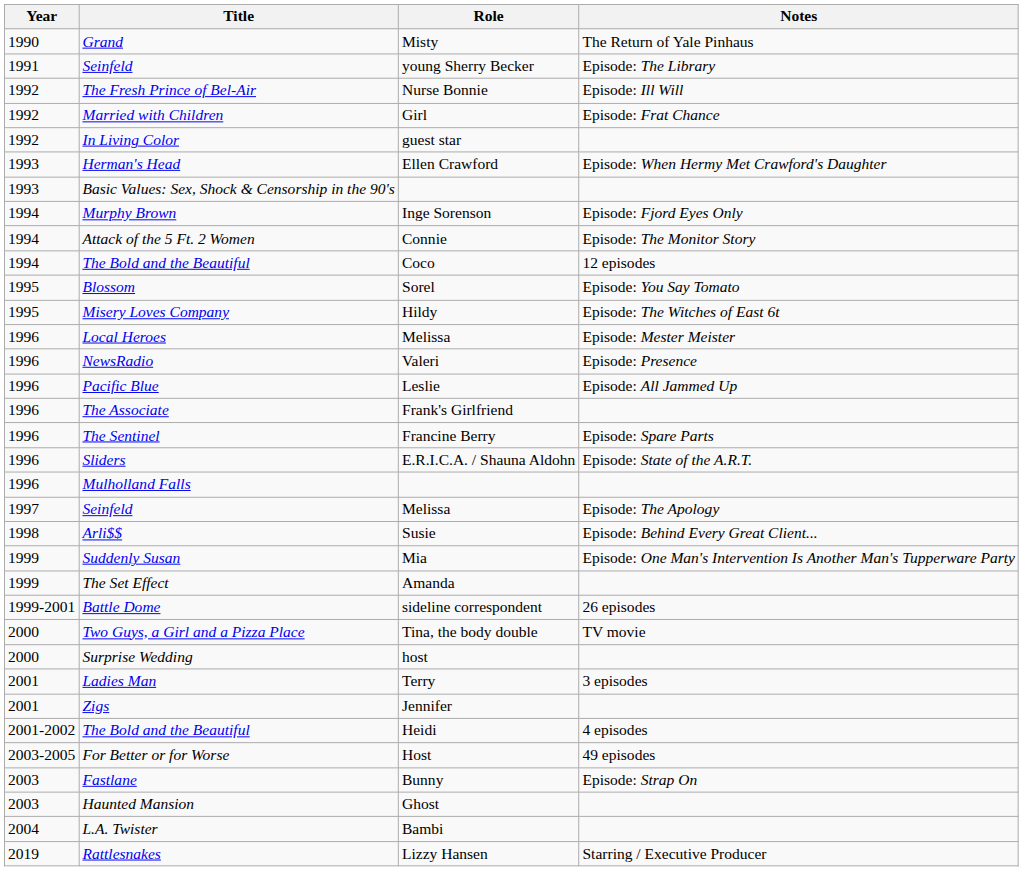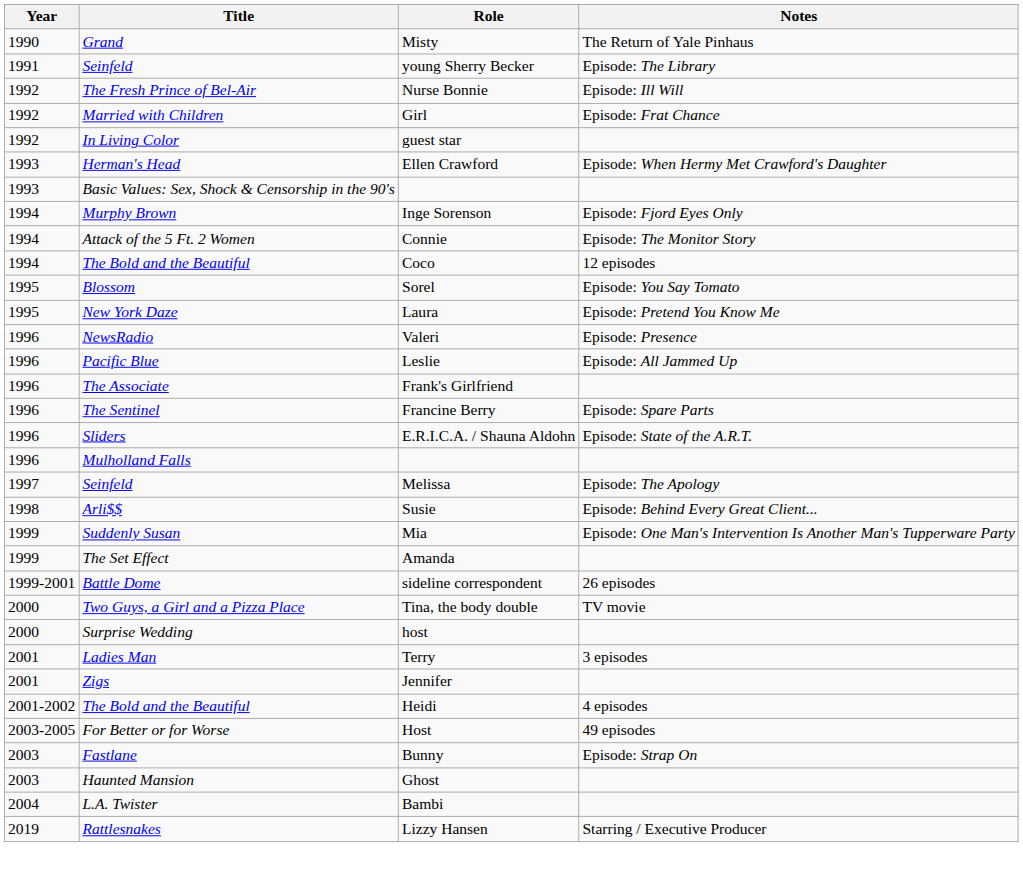 <table class="wikitable sortable">
 <tr>
 <th>Year</th>
 <th>Title</th>
 <th>Role</th>
 <th class="unsortable">Notes</th>
 </tr>
 <tr>
 <td>1990</td>
 <td><em><a href='#'>Grand</a></em></td>
 <td>Misty</td>
 <td>The Return of Yale Pinhaus</td>
 </tr>
 <tr>
 <td>1991</td>
 <td><em><a href='#'>Seinfeld</a></em></td>
 <td>young Sherry Becker</td>
 <td>Episode: <em>The Library</em></td>
 </tr>
 <tr>
 <td>1992</td>
 <td><em><a href='#'>The Fresh Prince of Bel-Air</a></em></td>
 <td>Nurse Bonnie</td>
 <td>Episode: <em>Ill Will</em></td>
 </tr>
 <tr>
 <td>1992</td>
 <td><em><a href='#'>Married with Children</a></em></td>
 <td>Girl</td>
 <td>Episode: <em>Frat Chance</em></td>
 </tr>
 <tr>
 <td>1992</td>
 <td><em><a href='#'>In Living Color</a></em></td>
 <td>guest star</td>
 <td></td>
 </tr>
 <tr>
 <td>1993</td>
 <td><em><a href='#'>Herman's Head</a></em></td>
 <td>Ellen Crawford</td>
 <td>Episode: <em>When Hermy Met Crawford's Daughter</em></td>
 </tr>
 <tr>
 <td>1993</td>
 <td><em>Basic Values: Sex, Shock & Censorship in the 90's</em></td>
 <td></td>
 <td></td>
 </tr>
 <tr>
 <td>1994</td>
 <td><em><a href='#'>Murphy Brown</a></em></td>
 <td>Inge Sorenson</td>
 <td>Episode: <em>Fjord Eyes Only</em></td>
 </tr>
 <tr>
 <td>1994</td>
 <td><em>Attack of the 5 Ft. 2 Women</em></td>
 <td>Connie</td>
 <td>Episode: <em>The Monitor Story</em></td>
 </tr>
 <tr>
 <td>1994</td>
 <td><em><a href='#'>The Bold and the Beautiful</a></em></td>
 <td>Coco</td>
 <td>12 episodes</td>
 </tr>
 <tr>
 <td>1995</td>
 <td><em><a href='#'>Blossom</a></em></td>
 <td>Sorel</td>
 <td>Episode: <em>You Say Tomato</em></td>
 </tr>
 <tr>
 <td>1995</td>
-<td><em><a href='#'>Misery Loves Company</a></em></td>
-<td>Hildy</td>
-<td>Episode: <em>The Witches of East 6t</em></td>
-</tr>
-<tr>
-<td>1996</td>
-<td><em><a href='#'>Local Heroes</a></em></td>
-<td>Melissa</td>
-<td>Episode: <em>Mester Meister</em></td>
+<td><em><a href='#'>New York Daze</a></em></td>
+<td>Laura</td>
+<td>Episode: <em>Pretend You Know Me</em></td>
 </tr>
 <tr>
 <td>1996</td>
 <td><em><a href='#'>NewsRadio</a></em></td>
 <td>Valeri</td>
 <td>Episode: <em>Presence</em></td>
 </tr>
 <tr>
 <td>1996</td>
 <td><em><a href='#'>Pacific Blue</a></em></td>
 <td>Leslie</td>
 <td>Episode: <em>All Jammed Up</em></td>
 </tr>
 <tr>
 <td>1996</td>
 <td><em><a href='#'>The Associate</a></em></td>
 <td>Frank's Girlfriend</td>
 <td></td>
 </tr>
 <tr>
 <td>1996</td>
 <td><em><a href='#'>The Sentinel</a></em></td>
 <td>Francine Berry</td>
 <td>Episode: <em>Spare Parts</em></td>
 </tr>
 <tr>
 <td>1996</td>
 <td><em><a href='#'>Sliders</a></em></td>
 <td>E.R.I.C.A. / Shauna Aldohn</td>
 <td>Episode: <em>State of the A.R.T.</em></td>
 </tr>
 <tr>
 <td>1996</td>
 <td><em><a href='#'>Mulholland Falls</a></em></td>
 <td></td>
 <td></td>
 </tr>
 <tr>
 <td>1997</td>
 <td><em><a href='#'>Seinfeld</a></em></td>
 <td>Melissa</td>
 <td>Episode: <em>The Apology</em></td>
 </tr>
 <tr>
 <td>1998</td>
 <td><em><a href='#'>Arli$$</a></em></td>
 <td>Susie</td>
 <td>Episode: <em>Behind Every Great Client...</em></td>
 </tr>
 <tr>
 <td>1999</td>
 <td><em><a href='#'>Suddenly Susan</a></em></td>
 <td>Mia</td>
 <td>Episode: <em>One Man's Intervention Is Another Man's Tupperware Party</em></td>
 </tr>
 <tr>
 <td>1999</td>
 <td><em>The Set Effect</em></td>
 <td>Amanda</td>
 </tr>
 <tr>
 <td>1999-2001</td>
 <td><em><a href='#'>Battle Dome</a></em></td>
 <td>sideline correspondent</td>
 <td>26 episodes</td>
 </tr>
 <tr>
 <td>2000</td>
 <td><em><a href='#'>Two Guys, a Girl and a Pizza Place</a></em></td>
 <td>Tina, the body double</td>
 <td>TV movie</td>
 </tr>
 <tr>
 <td>2000</td>
 <td><em>Surprise Wedding</em></td>
 <td>host</td>
 <td></td>
 </tr>
 <tr>
 <td>2001</td>
 <td><em><a href='#'>Ladies Man</a></em></td>
 <td>Terry</td>
 <td>3 episodes</td>
 </tr>
 <tr>
 <td>2001</td>
 <td><em><a href='#'>Zigs</a></em></td>
 <td>Jennifer</td>
 <td></td>
 </tr>
 <tr>
 <td>2001-2002</td>
 <td><em><a href='#'>The Bold and the Beautiful</a></em></td>
 <td>Heidi</td>
 <td>4 episodes</td>
 </tr>
 <tr>
 <td>2003-2005</td>
 <td><em>For Better or for Worse</em></td>
 <td>Host</td>
 <td>49 episodes</td>
 </tr>
 <tr>
 <td>2003</td>
 <td><em><a href='#'>Fastlane</a></em></td>
 <td>Bunny</td>
 <td>Episode: <em>Strap On</em></td>
 </tr>
 <tr>
 <td>2003</td>
 <td><em>Haunted Mansion</em></td>
 <td>Ghost</td>
 <td></td>
 </tr>
 <tr>
 <td>2004</td>
 <td><em>L.A. Twister</em></td>
 <td>Bambi</td>
 <td></td>
 </tr>
 <tr>
 <td>2019</td>
 <td><em><a href='#'>Rattlesnakes</a></em></td>
 <td>Lizzy Hansen</td>
 <td>Starring / Executive Producer</td>
 </tr>
 </table>
